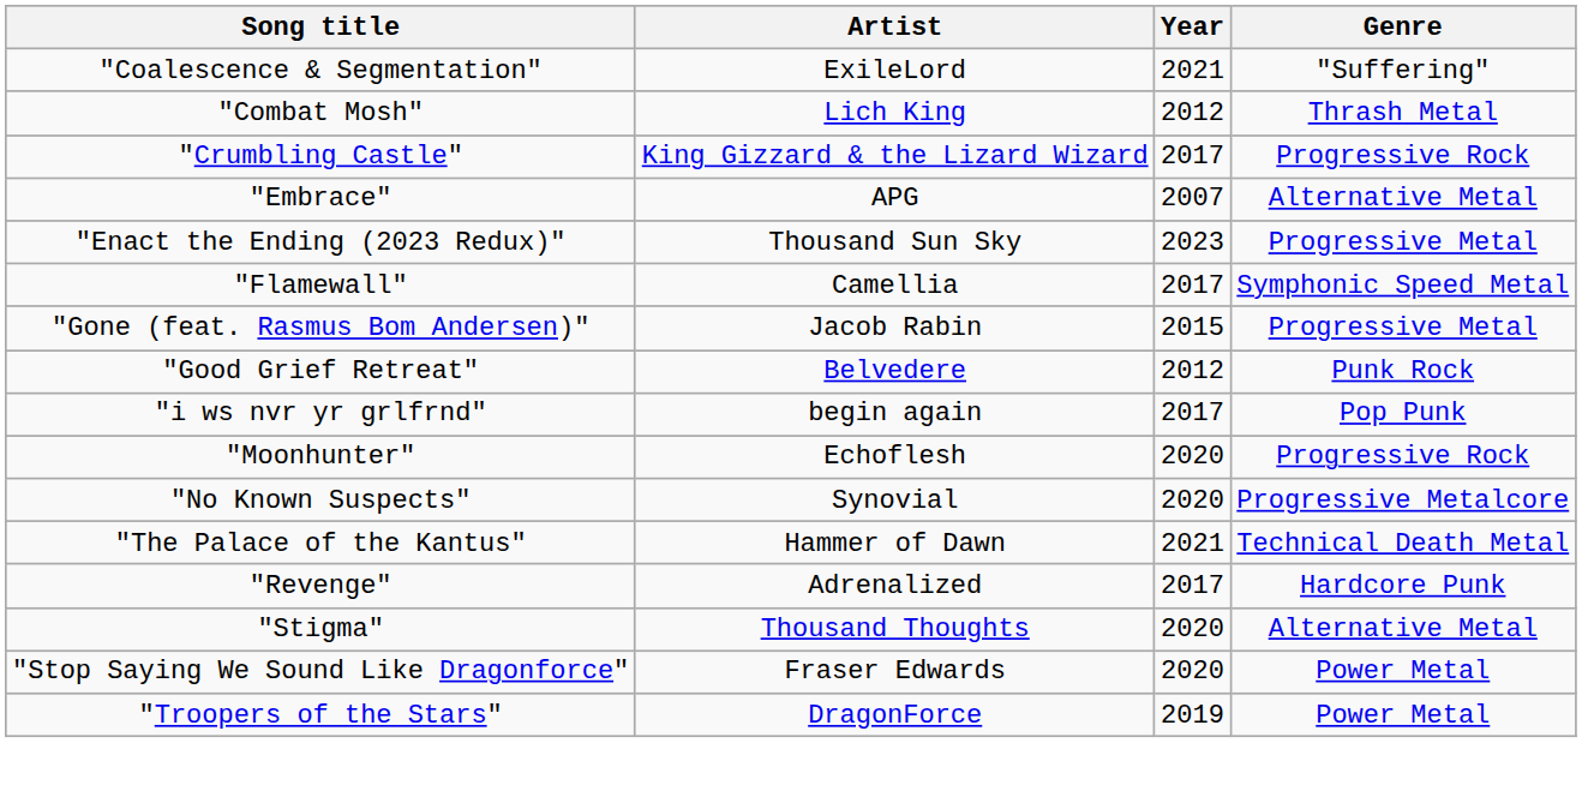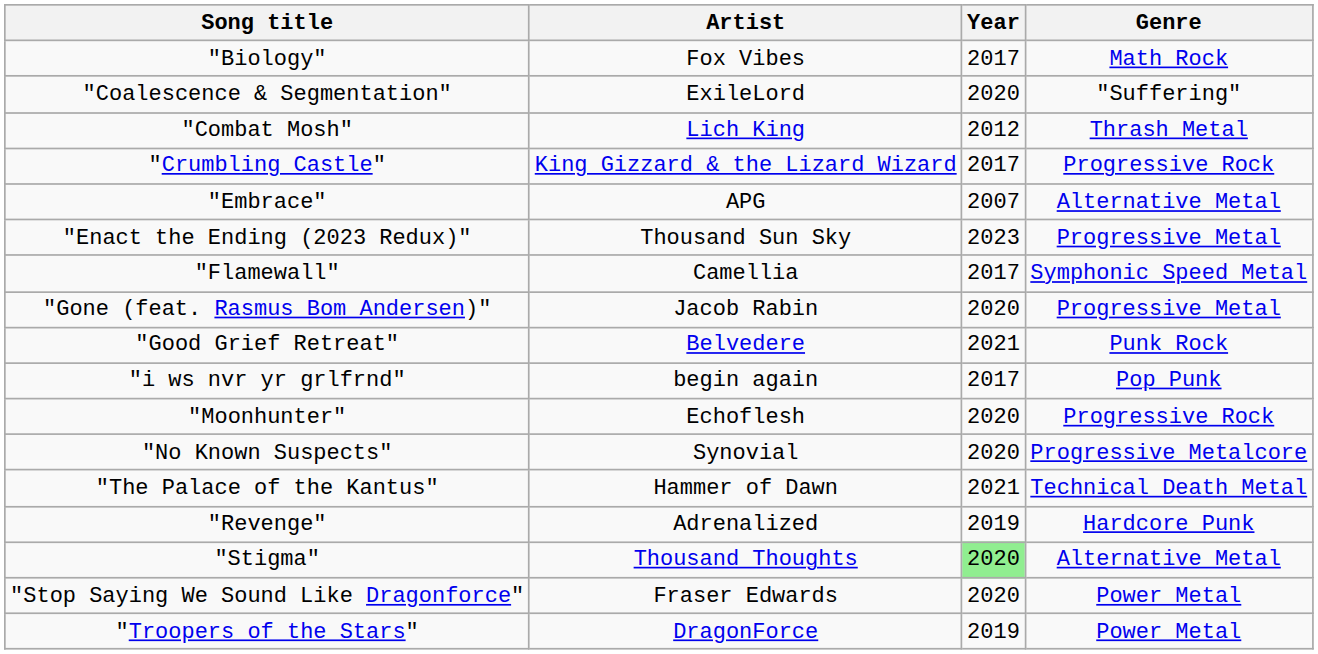 <table class="wikitable sortable" style="text-align: center">
 <tr>
 <th>Song title</th>
 <th>Artist</th>
 <th>Year</th>
 <th>Genre</th>
 </tr>
 <tr>
+<td>"Biology"</td>
+<td>Fox Vibes</td>
+<td>2017</td>
+<td><a href='#'>Math Rock</a></td>
+</tr>
+<tr>
 <td>"Coalescence & Segmentation"</td>
 <td>ExileLord</td>
-<td>2021</td>
+<td>2020</td>
 <td>"Suffering"</td>
 </tr>
 <tr>
 <td>"Combat Mosh"</td>
 <td><a href='#'>Lich King</a></td>
 <td>2012</td>
 <td><a href='#'>Thrash Metal</a></td>
 </tr>
 <tr>
 <td>"<a href='#'>Crumbling Castle</a>"</td>
 <td><a href='#'>King Gizzard & the Lizard Wizard</a></td>
 <td>2017</td>
 <td><a href='#'>Progressive Rock</a></td>
 </tr>
 <tr>
 <td>"Embrace"</td>
 <td>APG</td>
 <td>2007</td>
 <td><a href='#'>Alternative Metal</a></td>
 </tr>
 <tr>
 <td>"Enact the Ending (2023 Redux)"</td>
 <td>Thousand Sun Sky</td>
 <td>2023</td>
 <td><a href='#'>Progressive Metal</a></td>
 </tr>
 <tr>
 <td>"Flamewall"</td>
 <td>Camellia</td>
 <td>2017</td>
 <td><a href='#'>Symphonic Speed Metal</a></td>
 </tr>
 <tr>
 <td>"Gone (feat. <a href='#'>Rasmus Bom Andersen</a>)"</td>
 <td>Jacob Rabin</td>
-<td>2015</td>
+<td>2020</td>
 <td><a href='#'>Progressive Metal</a></td>
 </tr>
 <tr>
 <td>"Good Grief Retreat"</td>
 <td><a href='#'>Belvedere</a></td>
-<td>2012</td>
+<td>2021</td>
 <td><a href='#'>Punk Rock</a></td>
 </tr>
 <tr>
 <td>"i ws nvr yr grlfrnd"</td>
 <td>begin again</td>
 <td>2017</td>
 <td><a href='#'>Pop Punk</a></td>
 </tr>
 <tr>
 <td>"Moonhunter"</td>
 <td>Echoflesh</td>
 <td>2020</td>
 <td><a href='#'>Progressive Rock</a></td>
 </tr>
 <tr>
 <td>"No Known Suspects"</td>
 <td>Synovial</td>
 <td>2020</td>
 <td><a href='#'>Progressive Metalcore</a></td>
 </tr>
 <tr>
 <td>"The Palace of the Kantus"</td>
 <td>Hammer of Dawn</td>
 <td>2021</td>
 <td><a href='#'>Technical Death Metal</a></td>
 </tr>
 <tr>
 <td>"Revenge"</td>
 <td>Adrenalized</td>
-<td>2017</td>
+<td>2019</td>
 <td><a href='#'>Hardcore Punk</a></td>
 </tr>
 <tr>
 <td>"Stigma"</td>
 <td><a href='#'>Thousand Thoughts</a></td>
-<td>2020</td>
+<td style="background: lightgreen;">2020</td>
 <td><a href='#'>Alternative Metal</a></td>
 </tr>
 <tr>
 <td>"Stop Saying We Sound Like <a href='#'>Dragonforce</a>"</td>
 <td>Fraser Edwards</td>
 <td>2020</td>
 <td><a href='#'>Power Metal</a></td>
 </tr>
 <tr>
 <td>"<a href='#'>Troopers of the Stars</a>"</td>
 <td><a href='#'>DragonForce</a></td>
 <td>2019</td>
 <td><a href='#'>Power Metal</a></td>
 </tr>
 </table>
